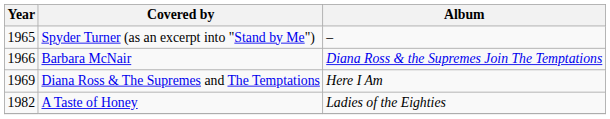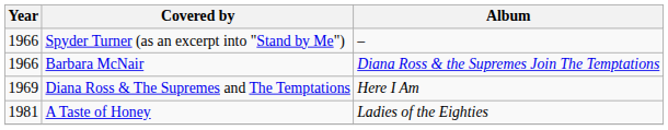 <table class="wikitable">
 <tr>
 <th>Year</th>
 <th>Covered by</th>
 <th>Album</th>
 </tr>
 <tr>
-<td>1965</td>
+<td>1966</td>
 <td><a href='#'>Spyder Turner</a> (as an excerpt into "<a href='#'>Stand by Me</a>")</td>
 <td>–</td>
 </tr>
 <tr>
 <td>1966</td>
 <td><a href='#'>Barbara McNair</a></td>
 <td><em><a href='#'>Diana Ross & the Supremes Join The Temptations</a></em></td>
 </tr>
 <tr>
 <td>1969</td>
 <td><a href='#'>Diana Ross & The Supremes</a> and <a href='#'>The Temptations</a></td>
 <td><em>Here I Am</em></td>
 </tr>
 <tr>
-<td>1982</td>
+<td>1981</td>
 <td><a href='#'>A Taste of Honey</a></td>
 <td><em>Ladies of the Eighties</em></td>
 </tr>
 <tr>
 </tr>
 </table>
